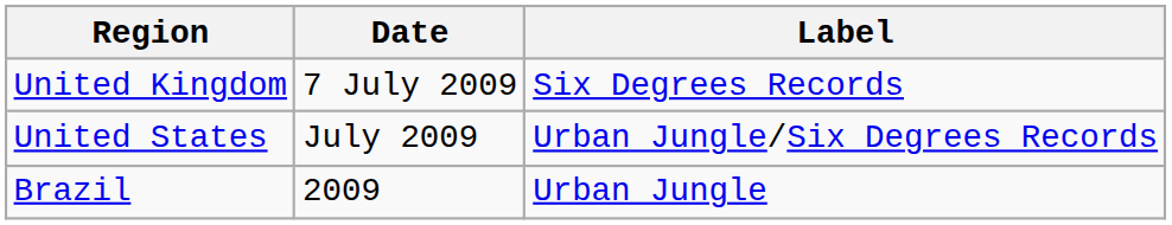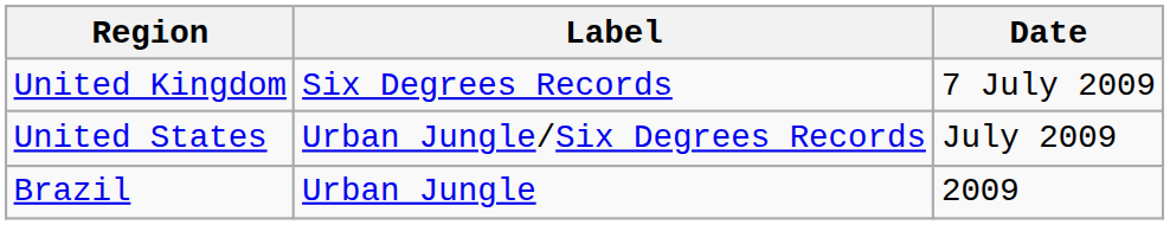 <table class="wikitable">
 <tr>
 <th>Region</th>
+<th>Label</th>
 <th>Date</th>
-<th>Label</th>
 </tr>
 <tr>
 <td><a href='#'>United Kingdom</a></td>
+<td><a href='#'>Six Degrees Records</a></td>
 <td>7 July 2009</td>
-<td><a href='#'>Six Degrees Records</a></td>
 </tr>
 <tr>
 <td><a href='#'>United States</a></td>
+<td><a href='#'>Urban Jungle</a>/<a href='#'>Six Degrees Records</a></td>
 <td>July 2009</td>
-<td><a href='#'>Urban Jungle</a>/<a href='#'>Six Degrees Records</a></td>
 </tr>
 <tr>
 <td><a href='#'>Brazil</a></td>
+<td><a href='#'>Urban Jungle</a></td>
 <td>2009</td>
-<td><a href='#'>Urban Jungle</a></td>
 </tr>
 </table>
